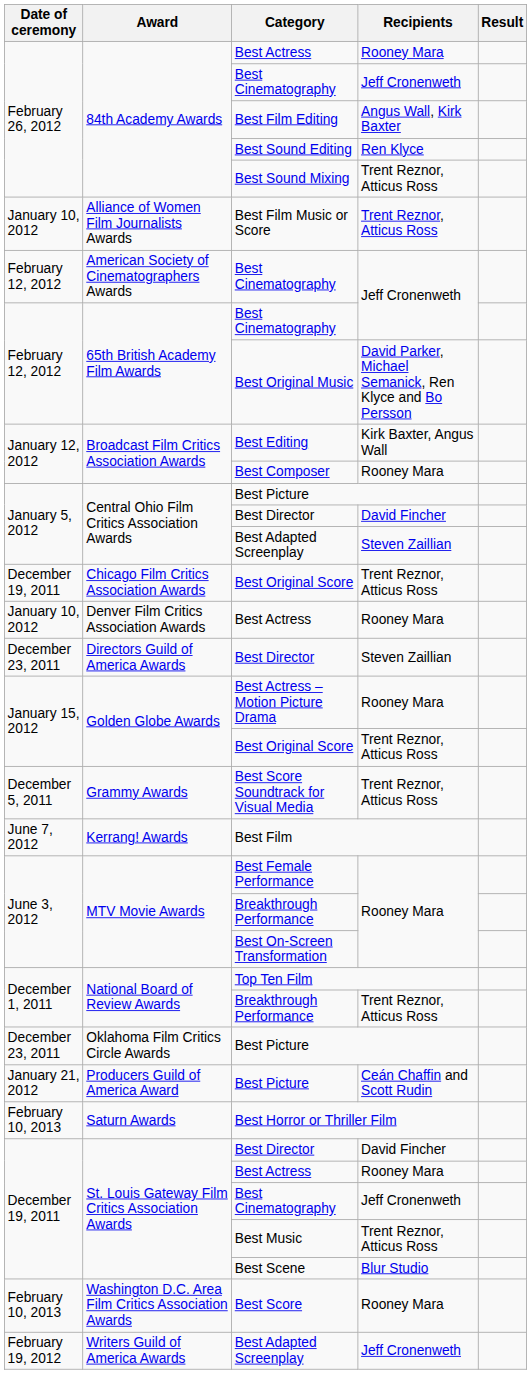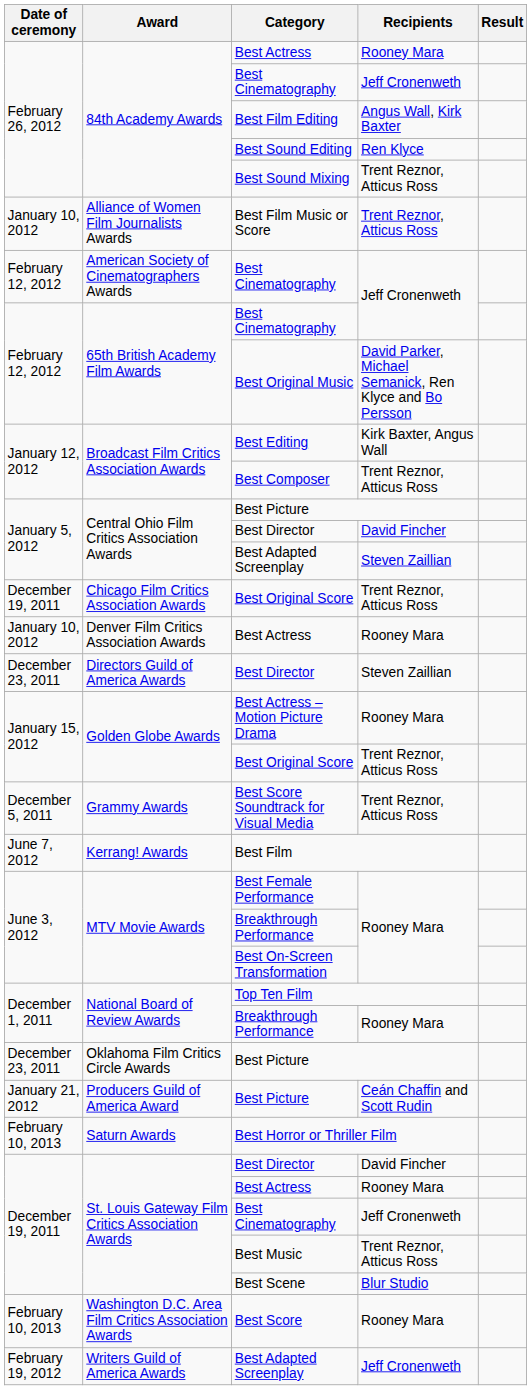 <table class="wikitable sortable">
 <tr>
 <th>Date of ceremony</th>
 <th>Award</th>
 <th>Category</th>
 <th>Recipients</th>
 <th>Result</th>
 </tr>
 <tr>
 <td rowspan="5">February 26, 2012</td>
 <td rowspan="5"><a href='#'>84th Academy Awards</a></td>
 <td><a href='#'>Best Actress</a></td>
 <td><a href='#'>Rooney Mara</a></td>
 <td></td>
 </tr>
 <tr>
 <td><a href='#'>Best Cinematography</a></td>
 <td><a href='#'>Jeff Cronenweth</a></td>
 <td></td>
 </tr>
 <tr>
 <td><a href='#'>Best Film Editing</a></td>
 <td><a href='#'>Angus Wall</a>, <a href='#'>Kirk Baxter</a></td>
 <td></td>
 </tr>
 <tr>
 <td><a href='#'>Best Sound Editing</a></td>
 <td><a href='#'>Ren Klyce</a></td>
 <td></td>
 </tr>
 <tr>
 <td><a href='#'>Best Sound Mixing</a></td>
 <td>Trent Reznor, Atticus Ross</td>
 <td></td>
 </tr>
 <tr>
 <td>January 10, 2012</td>
 <td><a href='#'>Alliance of Women Film Journalists</a> Awards</td>
 <td>Best Film Music or Score</td>
 <td><a href='#'>Trent Reznor</a>, <a href='#'>Atticus Ross</a></td>
 <td></td>
 </tr>
 <tr>
 <td>February 12, 2012</td>
 <td><a href='#'>American Society of Cinematographers</a> Awards</td>
 <td><a href='#'>Best Cinematography</a></td>
 <td rowspan=2>Jeff Cronenweth</td>
 <td></td>
 </tr>
 <tr>
 <td rowspan="2">February 12, 2012</td>
 <td rowspan="2"><a href='#'>65th British Academy Film Awards</a></td>
 <td><a href='#'>Best Cinematography</a></td>
 <td></td>
 </tr>
 <tr>
 <td><a href='#'>Best Original Music</a></td>
 <td><a href='#'>David Parker</a>, <a href='#'>Michael Semanick</a>, Ren Klyce and <a href='#'>Bo Persson</a></td>
 <td></td>
 </tr>
 <tr>
 <td rowspan="2">January 12, 2012</td>
 <td rowspan="2"><a href='#'>Broadcast Film Critics Association Awards</a></td>
 <td><a href='#'>Best Editing</a></td>
 <td>Kirk Baxter, Angus Wall</td>
 <td></td>
 </tr>
 <tr>
 <td><a href='#'>Best Composer</a></td>
-<td>Rooney Mara </td>
+<td>Trent Reznor, Atticus Ross</td>
 <td></td>
 </tr>
 <tr>
 <td rowspan="3">January 5, 2012</td>
 <td rowspan="3">Central Ohio Film Critics Association Awards</td>
 <td colspan="2">Best Picture</td>
 <td></td>
 </tr>
 <tr>
 <td>Best Director</td>
 <td><a href='#'>David Fincher</a></td>
 <td></td>
 </tr>
 <tr>
 <td>Best Adapted Screenplay</td>
 <td><a href='#'>Steven Zaillian</a></td>
 <td></td>
 </tr>
 <tr>
 <td>December 19, 2011</td>
 <td><a href='#'>Chicago Film Critics Association Awards</a></td>
 <td><a href='#'>Best Original Score</a></td>
 <td>Trent Reznor, Atticus Ross</td>
 <td></td>
 </tr>
 <tr>
 <td>January 10, 2012</td>
 <td Denver Film Critics Association>Denver Film Critics Association Awards</td>
 <td>Best Actress</td>
 <td>Rooney Mara</td>
 <td></td>
 </tr>
 <tr>
 <td>December 23, 2011</td>
 <td><a href='#'>Directors Guild of America Awards</a></td>
 <td><a href='#'>Best Director</a></td>
 <td>Steven Zaillian</td>
 <td></td>
 </tr>
 <tr>
 <td rowspan="2">January 15, 2012</td>
 <td rowspan="2"><a href='#'>Golden Globe Awards</a></td>
 <td><a href='#'>Best Actress – Motion Picture Drama</a></td>
 <td>Rooney Mara</td>
 <td></td>
 </tr>
 <tr>
 <td><a href='#'>Best Original Score</a></td>
 <td>Trent Reznor, Atticus Ross</td>
 <td></td>
 </tr>
 <tr>
 <td>December 5, 2011</td>
 <td rowspan="1"><a href='#'>Grammy Awards</a></td>
 <td><a href='#'>Best Score Soundtrack for Visual Media</a></td>
 <td>Trent Reznor, Atticus Ross</td>
 <td></td>
 </tr>
 <tr>
 <td>June 7, 2012</td>
 <td><a href='#'>Kerrang! Awards</a></td>
 <td colspan="2">Best Film</td>
 <td></td>
 </tr>
 <tr>
 <td rowspan="3">June 3, 2012</td>
 <td rowspan="3"><a href='#'>MTV Movie Awards</a></td>
 <td><a href='#'>Best Female Performance</a></td>
 <td rowspan=3>Rooney Mara</td>
 <td></td>
 </tr>
 <tr>
 <td><a href='#'>Breakthrough Performance</a></td>
 <td></td>
 </tr>
 <tr>
 <td><a href='#'>Best On-Screen Transformation</a></td>
 <td></td>
 </tr>
 <tr>
 <td rowspan="2">December 1, 2011</td>
 <td rowspan="2"><a href='#'>National Board of Review Awards</a></td>
 <td colspan="2"><a href='#'>Top Ten Film</a></td>
 <td></td>
 </tr>
 <tr>
 <td><a href='#'>Breakthrough Performance</a></td>
-<td>Trent Reznor, Atticus Ross</td>
+<td>Rooney Mara </td>
 <td></td>
 </tr>
 <tr>
 <td>December 23, 2011</td>
 <td>Oklahoma Film Critics Circle Awards</td>
 <td colspan="2">Best Picture</td>
 <td></td>
 </tr>
 <tr>
 <td>January 21, 2012</td>
 <td><a href='#'>Producers Guild of America Award</a></td>
 <td><a href='#'>Best Picture</a></td>
 <td><a href='#'>Ceán Chaffin</a> and <a href='#'>Scott Rudin</a></td>
 <td></td>
 </tr>
 <tr>
 <td rowspan="1">February 10, 2013</td>
 <td><a href='#'>Saturn Awards</a></td>
 <td colspan="2"><a href='#'>Best Horror or Thriller Film</a></td>
 <td></td>
 </tr>
 <tr>
 <td rowspan="5">December 19, 2011</td>
 <td rowspan="5"><a href='#'>St. Louis Gateway Film Critics Association Awards</a></td>
 <td><a href='#'>Best Director</a></td>
 <td>David Fincher</td>
 <td></td>
 </tr>
 <tr>
 <td><a href='#'>Best Actress</a></td>
 <td>Rooney Mara</td>
 <td></td>
 </tr>
 <tr>
 <td><a href='#'>Best Cinematography</a></td>
 <td>Jeff Cronenweth</td>
 <td></td>
 </tr>
 <tr>
 <td>Best Music</td>
 <td>Trent Reznor, Atticus Ross</td>
 <td></td>
 </tr>
 <tr>
 <td>Best Scene</td>
 <td><a href='#'>Blur Studio</a> </td>
 <td></td>
 </tr>
 <tr>
 <td rowspan="1">February 10, 2013</td>
 <td><a href='#'>Washington D.C. Area Film Critics Association Awards</a></td>
 <td><a href='#'>Best Score</a></td>
 <td>Rooney Mara</td>
 <td></td>
 </tr>
 <tr>
 <td>February 19, 2012</td>
 <td><a href='#'>Writers Guild of America Awards</a></td>
 <td><a href='#'>Best Adapted Screenplay</a></td>
 <td><a href='#'>Jeff Cronenweth</a></td>
 <td></td>
 </tr>
 </table>
